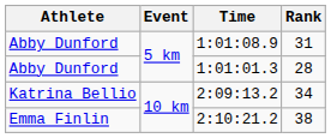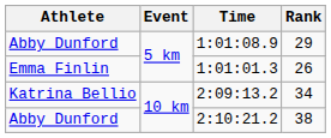 <table class=wikitable style="font-size:90%;">
 <tr>
 <th>Athlete</th>
 <th>Event</th>
 <th>Time</th>
 <th>Rank</th>
 </tr>
 <tr align=center>
 <td align=left><a href='#'>Abby Dunford</a></td>
 <td align=left rowspan=2><a href='#'>5 km</a></td>
 <td>1:01:08.9</td>
-<td>31</td>
+<td>29</td>
 </tr>
 <tr align=center>
-<td align=left><a href='#'>Abby Dunford</a></td>
+<td align=left><a href='#'>Emma Finlin</a></td>
 <td>1:01:01.3</td>
-<td>28</td>
+<td>26</td>
 </tr>
 <tr align=center>
 <td align=left><a href='#'>Katrina Bellio</a></td>
 <td align=left rowspan=2><a href='#'>10 km</a></td>
 <td>2:09:13.2</td>
 <td>34</td>
 </tr>
 <tr align=center>
-<td align=left><a href='#'>Emma Finlin</a></td>
+<td align=left><a href='#'>Abby Dunford</a></td>
 <td>2:10:21.2</td>
 <td>38</td>
 </tr>
 </table>
